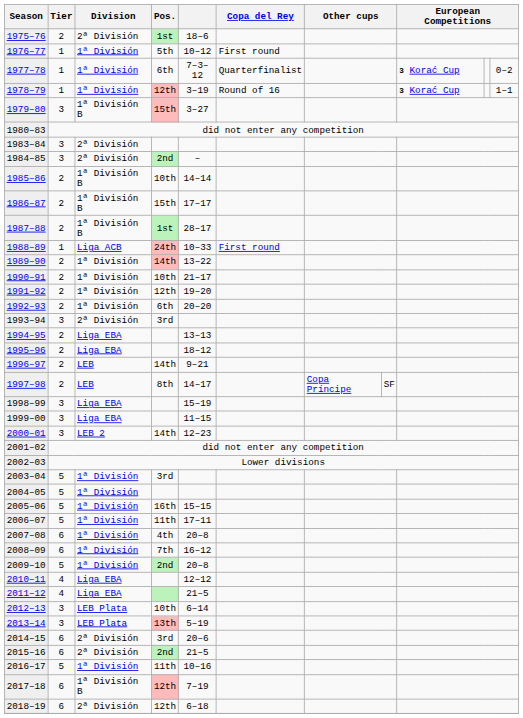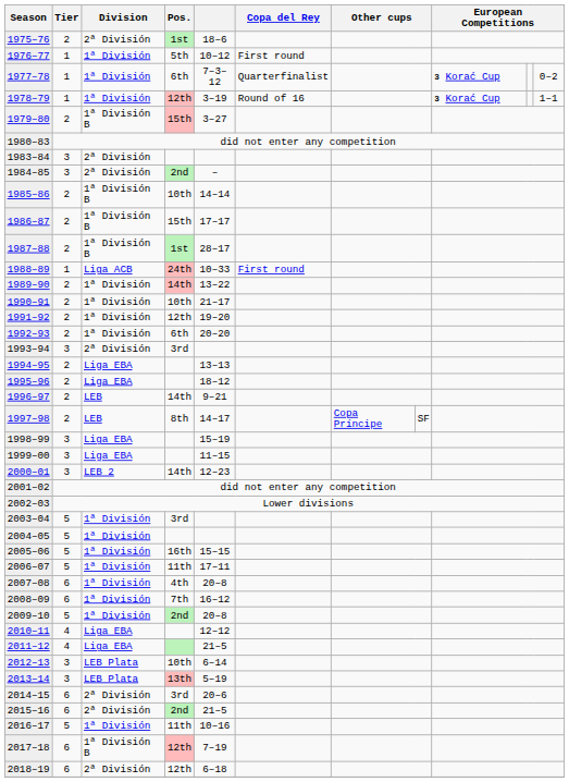 <table class="wikitable" style="font-size:85%; text-align:center">
 <tr>
 <th>Season</th>
 <th>Tier</th>
 <th>Division</th>
 <th>Pos.</th>
 <th></th>
 <th><a href='#'>Copa del Rey</a></th>
 <th colspan=2>Other cups</th>
 <th colspan=3>European Competitions</th>
 </tr>
 <tr>
 <td bgcolor=#efefef><a href='#'>1975–76</a></td>
 <td>2</td>
 <td align=left>2ª División</td>
 <td bgcolor=#BBF3BB>1st</td>
 <td>18–6</td>
 <td></td>
 <td colspan=2></td>
 <td colspan=3></td>
 </tr>
 <tr>
 <td bgcolor=#efefef><a href='#'>1976–77</a></td>
 <td>1</td>
 <td align=left><a href='#'>1ª División</a></td>
 <td>5th</td>
 <td>10–12</td>
 <td align=left>First round</td>
 <td colspan=2></td>
 <td colspan=3></td>
 </tr>
 <tr>
 <td bgcolor=#efefef><a href='#'>1977–78</a></td>
 <td>1</td>
 <td align=left><a href='#'>1ª División</a></td>
 <td>6th</td>
 <td>7–3–12</td>
 <td align=left>Quarterfinalist</td>
 <td colspan=2></td>
 <td align=left><small><strong>3</strong></small> <a href='#'>Korać Cup</a></td>
 <td></td>
 <td>0–2</td>
 </tr>
 <tr>
 <td bgcolor=#efefef><a href='#'>1978–79</a></td>
 <td>1</td>
 <td align=left><a href='#'>1ª División</a></td>
 <td bgcolor=#FFBBBB>12th</td>
 <td>3–19</td>
 <td align=left>Round of 16</td>
 <td colspan=2></td>
 <td align=left><small><strong>3</strong></small> <a href='#'>Korać Cup</a></td>
 <td></td>
 <td>1–1</td>
 </tr>
 <tr>
 <td bgcolor=#efefef><a href='#'>1979–80</a></td>
-<td>3</td>
+<td>2</td>
 <td align=left>1ª División B</td>
 <td bgcolor=#FFBBBB>15th</td>
 <td>3–27</td>
 <td></td>
 <td colspan=2></td>
 <td colspan=3></td>
 </tr>
 <tr>
 <td bgcolor=#efefef>1980–83</td>
 <td colspan=12>did not enter any competition</td>
 </tr>
 <tr>
 <td bgcolor=#efefef>1983–84</td>
 <td>3</td>
 <td align=left>2ª División</td>
 <td></td>
 <td></td>
 <td></td>
 <td colspan=2></td>
 <td colspan=3></td>
 </tr>
 <tr>
 <td bgcolor=#efefef>1984–85</td>
 <td>3</td>
 <td align=left>2ª División</td>
 <td bgcolor=#BBF3BB>2nd</td>
 <td>–</td>
 <td></td>
 <td colspan=2></td>
 <td colspan=3></td>
 </tr>
 <tr>
 <td bgcolor=#efefef><a href='#'>1985–86</a></td>
 <td>2</td>
 <td align=left>1ª División B</td>
 <td>10th</td>
 <td>14–14</td>
 <td></td>
 <td colspan=2></td>
 <td colspan=3></td>
 </tr>
 <tr>
 <td bgcolor=#efefef><a href='#'>1986–87</a></td>
 <td>2</td>
 <td align=left>1ª División B</td>
 <td>15th</td>
 <td>17–17</td>
 <td></td>
 <td colspan=2></td>
 <td colspan=3></td>
 </tr>
 <tr>
 <td bgcolor=#efefef><a href='#'>1987–88</a></td>
 <td>2</td>
 <td align=left>1ª División B</td>
 <td bgcolor=#BBF3BB>1st</td>
 <td>28–17</td>
 <td></td>
 <td colspan=2></td>
 <td colspan=3></td>
 </tr>
 <tr>
 <td bgcolor=#efefef><a href='#'>1988–89</a></td>
 <td>1</td>
 <td align=left><a href='#'>Liga ACB</a></td>
 <td bgcolor=#FFBBBB>24th</td>
 <td>10–33</td>
 <td align=left><a href='#'>First round</a></td>
 <td colspan=2></td>
 <td colspan=3></td>
 </tr>
 <tr>
 <td bgcolor=#efefef><a href='#'>1989–90</a></td>
 <td>2</td>
 <td align=left>1ª División</td>
 <td bgcolor=#FFBBBB>14th</td>
 <td>13–22</td>
 <td></td>
 <td colspan=2></td>
 <td colspan=3></td>
 </tr>
 <tr>
 <td bgcolor=#efefef><a href='#'>1990–91</a></td>
 <td>2</td>
 <td align=left>1ª División</td>
 <td>10th</td>
 <td>21–17</td>
 <td></td>
 <td colspan=2></td>
 <td colspan=3></td>
 </tr>
 <tr>
 <td bgcolor=#efefef><a href='#'>1991–92</a></td>
 <td>2</td>
 <td align=left>1ª División</td>
 <td>12th</td>
 <td>19–20</td>
 <td></td>
 <td colspan=2></td>
 <td colspan=3></td>
 </tr>
 <tr>
 <td bgcolor=#efefef><a href='#'>1992–93</a></td>
 <td>2</td>
 <td align=left>1ª División</td>
 <td>6th</td>
 <td>20–20</td>
 <td></td>
 <td colspan=2></td>
 <td colspan=3></td>
 </tr>
 <tr>
 <td bgcolor=#efefef>1993–94</td>
 <td>3</td>
 <td align=left>2ª División</td>
 <td>3rd</td>
 <td></td>
 <td></td>
 <td colspan=2></td>
 <td colspan=3></td>
 </tr>
 <tr>
 <td bgcolor=#efefef><a href='#'>1994–95</a></td>
 <td>2</td>
 <td align=left><a href='#'>Liga EBA</a></td>
 <td></td>
 <td>13–13</td>
 <td></td>
 <td colspan=2></td>
 <td colspan=3></td>
 </tr>
 <tr>
 <td bgcolor=#efefef><a href='#'>1995–96</a></td>
 <td>2</td>
 <td align=left><a href='#'>Liga EBA</a></td>
 <td></td>
 <td>18–12</td>
 <td></td>
 <td colspan=2></td>
 <td colspan=3></td>
 </tr>
 <tr>
 <td bgcolor=#efefef><a href='#'>1996–97</a></td>
 <td>2</td>
 <td align=left><a href='#'>LEB</a></td>
 <td>14th</td>
 <td>9–21</td>
 <td></td>
 <td colspan=2></td>
 <td colspan=3></td>
 </tr>
 <tr>
 <td bgcolor=#efefef><a href='#'>1997–98</a></td>
 <td>2</td>
 <td align=left><a href='#'>LEB</a></td>
 <td>8th</td>
 <td>14–17</td>
 <td></td>
 <td align=left><a href='#'>Copa Príncipe</a></td>
 <td>SF</td>
 <td colspan=3></td>
 </tr>
 <tr>
 <td bgcolor=#efefef>1998–99</td>
 <td>3</td>
 <td align=left><a href='#'>Liga EBA</a></td>
 <td></td>
 <td>15–19</td>
 <td></td>
 <td colspan=2></td>
 <td colspan=3></td>
 </tr>
 <tr>
 <td bgcolor=#efefef>1999–00</td>
 <td>3</td>
 <td align=left><a href='#'>Liga EBA</a></td>
 <td></td>
 <td>11–15</td>
 <td></td>
 <td colspan=2></td>
 <td colspan=3></td>
 </tr>
 <tr>
 <td bgcolor=#efefef><a href='#'>2000–01</a></td>
 <td>3</td>
 <td align=left><a href='#'>LEB 2</a></td>
 <td>14th</td>
 <td>12–23</td>
 <td></td>
 <td colspan=2></td>
 <td colspan=3></td>
 </tr>
 <tr>
 <td bgcolor=#efefef>2001–02</td>
 <td colspan=12>did not enter any competition</td>
 </tr>
 <tr>
 <td bgcolor=#efefef>2002–03</td>
 <td colspan=12>Lower divisions</td>
 </tr>
 <tr>
 <td bgcolor=#efefef>2003–04</td>
 <td>5</td>
 <td align=left><a href='#'>1ª División</a></td>
 <td>3rd</td>
 <td></td>
 <td></td>
 <td colspan=2></td>
 <td colspan=3></td>
 </tr>
 <tr>
 <td bgcolor=#efefef>2004–05</td>
 <td>5</td>
 <td align=left><a href='#'>1ª División</a></td>
 <td></td>
 <td></td>
 <td></td>
 <td colspan=2></td>
 <td colspan=3></td>
 </tr>
 <tr>
 <td bgcolor=#efefef>2005–06</td>
 <td>5</td>
 <td align=left><a href='#'>1ª División</a></td>
 <td>16th</td>
 <td>15–15</td>
 <td></td>
 <td colspan=2></td>
 <td colspan=3></td>
 </tr>
 <tr>
 <td bgcolor=#efefef>2006–07</td>
 <td>5</td>
 <td align=left><a href='#'>1ª División</a></td>
 <td>11th</td>
 <td>17–11</td>
 <td></td>
 <td colspan=2></td>
 <td colspan=3></td>
 </tr>
 <tr>
 <td bgcolor=#efefef>2007–08</td>
 <td>6</td>
 <td align=left><a href='#'>1ª División</a></td>
 <td>4th</td>
 <td>20–8</td>
 <td></td>
 <td colspan=2></td>
 <td colspan=3></td>
 </tr>
 <tr>
 <td bgcolor=#efefef>2008–09</td>
 <td>6</td>
 <td align=left><a href='#'>1ª División</a></td>
 <td>7th</td>
 <td>16–12</td>
 <td></td>
 <td colspan=2></td>
 <td colspan=3></td>
 </tr>
 <tr>
 <td bgcolor=#efefef>2009–10</td>
 <td>5</td>
 <td align=left><a href='#'>1ª División</a></td>
 <td bgcolor=#BBF3BB>2nd</td>
 <td>20–8</td>
 <td></td>
 <td colspan=2></td>
 <td colspan=3></td>
 </tr>
 <tr>
 <td bgcolor=#efefef><a href='#'>2010–11</a></td>
 <td>4</td>
 <td align=left><a href='#'>Liga EBA</a></td>
 <td></td>
 <td>12–12</td>
 <td></td>
 <td colspan=2></td>
 <td colspan=3></td>
 </tr>
 <tr>
 <td bgcolor=#efefef><a href='#'>2011–12</a></td>
 <td>4</td>
 <td align=left><a href='#'>Liga EBA</a></td>
 <td bgcolor=#BBF3BB></td>
 <td>21–5</td>
 <td></td>
 <td colspan=2></td>
 <td colspan=3></td>
 </tr>
 <tr>
 <td bgcolor=#efefef><a href='#'>2012–13</a></td>
 <td>3</td>
 <td align=left><a href='#'>LEB Plata</a></td>
 <td>10th</td>
 <td>6–14</td>
 <td></td>
 <td colspan=2></td>
 <td colspan=3></td>
 </tr>
 <tr>
 <td bgcolor=#efefef><a href='#'>2013–14</a></td>
 <td>3</td>
 <td align=left><a href='#'>LEB Plata</a></td>
 <td bgcolor=#FFBBBB>13th</td>
 <td>5–19</td>
 <td></td>
 <td colspan=2></td>
 <td colspan=3></td>
 </tr>
 <tr>
 <td bgcolor=#efefef>2014–15</td>
 <td>6</td>
 <td align=left>2ª División</td>
 <td>3rd</td>
 <td>20–6</td>
 <td></td>
 <td colspan=2></td>
 <td colspan=3></td>
 </tr>
 <tr>
 <td bgcolor=#efefef>2015–16</td>
 <td>6</td>
 <td align=left>2ª División</td>
 <td bgcolor=#BBF3BB>2nd</td>
 <td>21–5</td>
 <td></td>
 <td colspan=2></td>
 <td colspan=3></td>
 </tr>
 <tr>
 <td bgcolor=#efefef>2016–17</td>
 <td>5</td>
 <td align=left><a href='#'>1ª División</a></td>
 <td>11th</td>
 <td>10–16</td>
 <td></td>
 <td colspan=2></td>
 <td colspan=3></td>
 </tr>
 <tr>
 <td bgcolor=#efefef>2017–18</td>
 <td>6</td>
 <td align=left>1ª División B</td>
 <td bgcolor=#FFBBBB>12th</td>
 <td>7–19</td>
 <td></td>
 <td colspan=2></td>
 <td colspan=3></td>
 </tr>
 <tr>
 <td bgcolor=#efefef>2018–19</td>
 <td>6</td>
 <td align=left>2ª División</td>
 <td>12th</td>
 <td>6–18</td>
 <td></td>
 <td colspan=2></td>
 <td colspan=3></td>
 </tr>
 <tr>
 </tr>
 </table>
